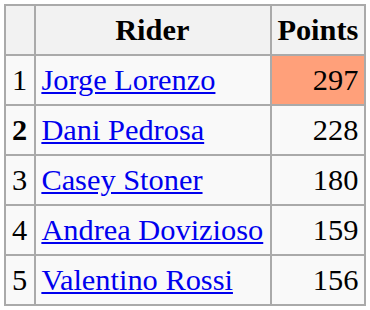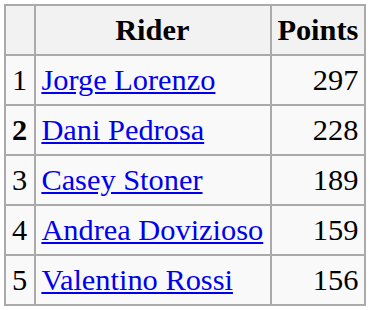 <table class="wikitable" style="font-size: 95%;">
 <tr>
 <th></th>
 <th>Rider</th>
 <th>Points</th>
 </tr>
 <tr>
 <td align=center>1</td>
 <td> <a href='#'>Jorge Lorenzo</a></td>
-<td align=right style="background: lightsalmon;">297</td>
+<td align=right>297</td>
 </tr>
 <tr>
 <td align=center><strong>2</strong></td>
 <td> <a href='#'>Dani Pedrosa</a></td>
 <td align=right>228</td>
 </tr>
 <tr>
 <td align=center>3</td>
 <td> <a href='#'>Casey Stoner</a></td>
-<td align=right>180</td>
+<td align=right>189</td>
 </tr>
 <tr>
 <td align=center>4</td>
 <td> <a href='#'>Andrea Dovizioso</a></td>
 <td align=right>159</td>
 </tr>
 <tr>
 <td align=center>5</td>
 <td> <a href='#'>Valentino Rossi</a></td>
 <td align=right>156</td>
 </tr>
 </table>
